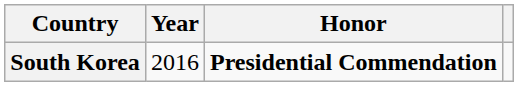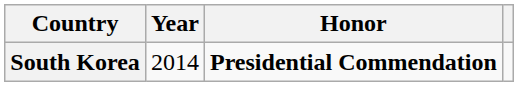 <table class="wikitable plainrowheaders sortable" style="margin-right: 0;">
 <tr>
 <th scope="col">Country</th>
 <th scope="col">Year</th>
 <th scope="col">Honor</th>
 <th scope="col" class="unsortable"></th>
 </tr>
 <tr>
 <th scope="row">South Korea</th>
-<td style="text-align:center">2016</td>
+<td style="text-align:center">2014</td>
 <td><strong>Presidential Commendation</strong></td>
 <td style="text-align:center"></td>
 </tr>
 </table>
